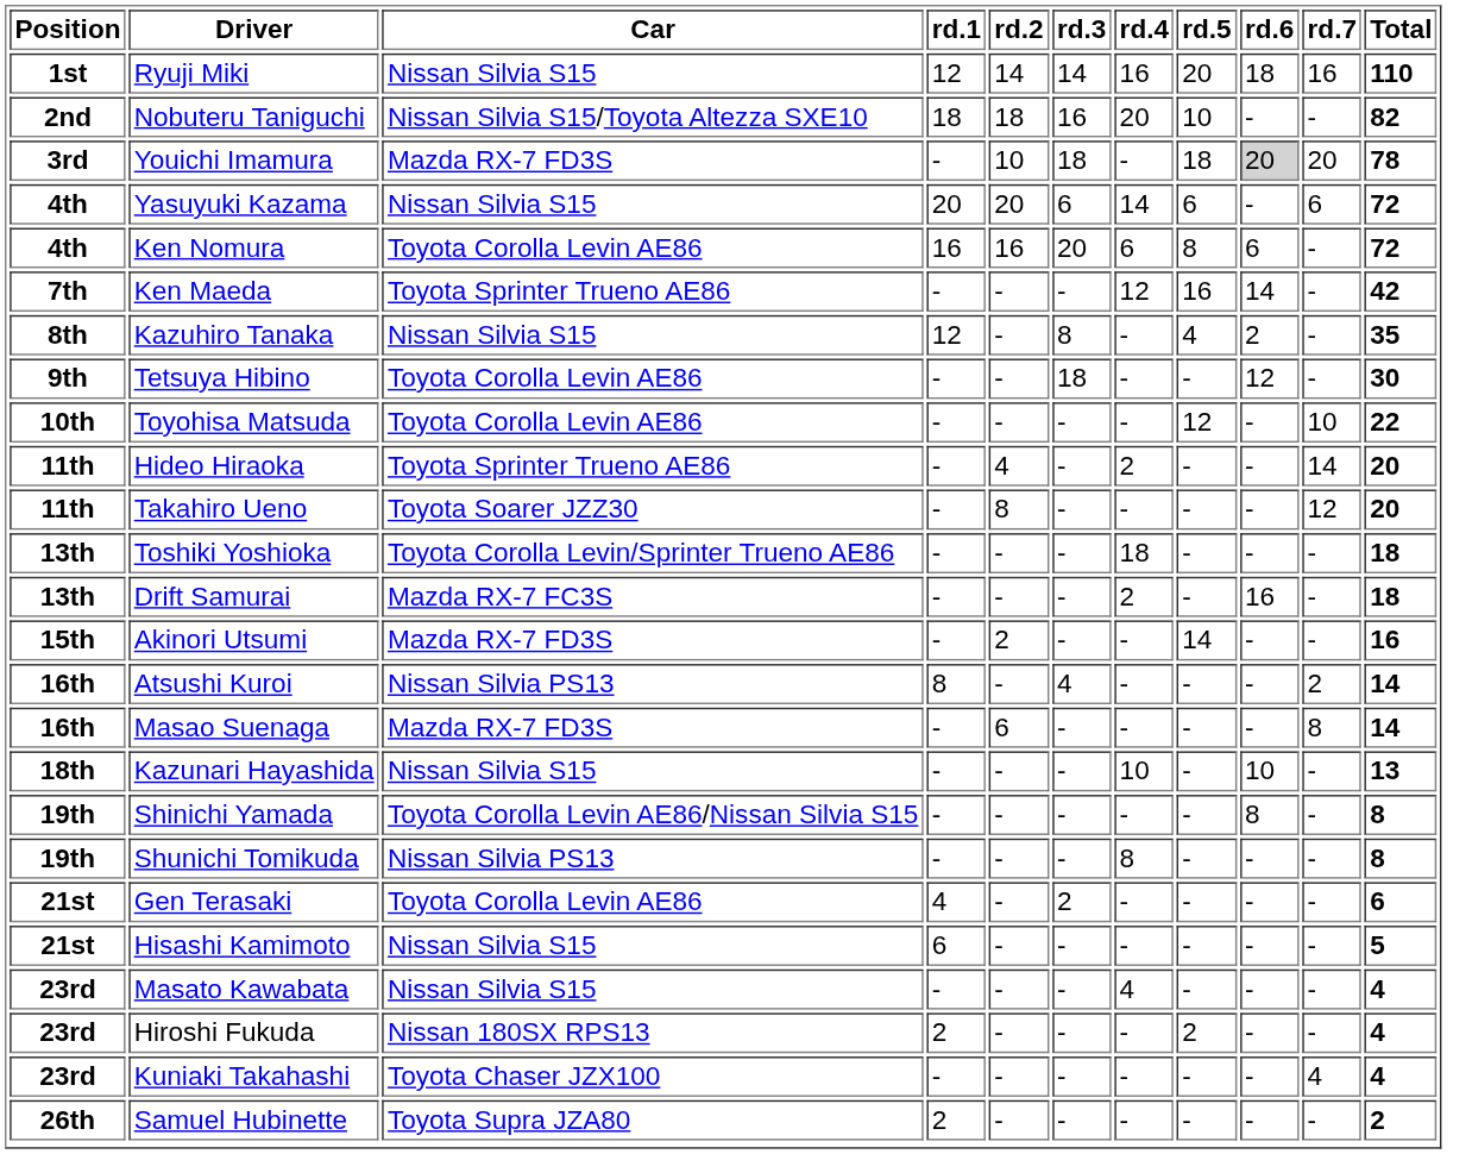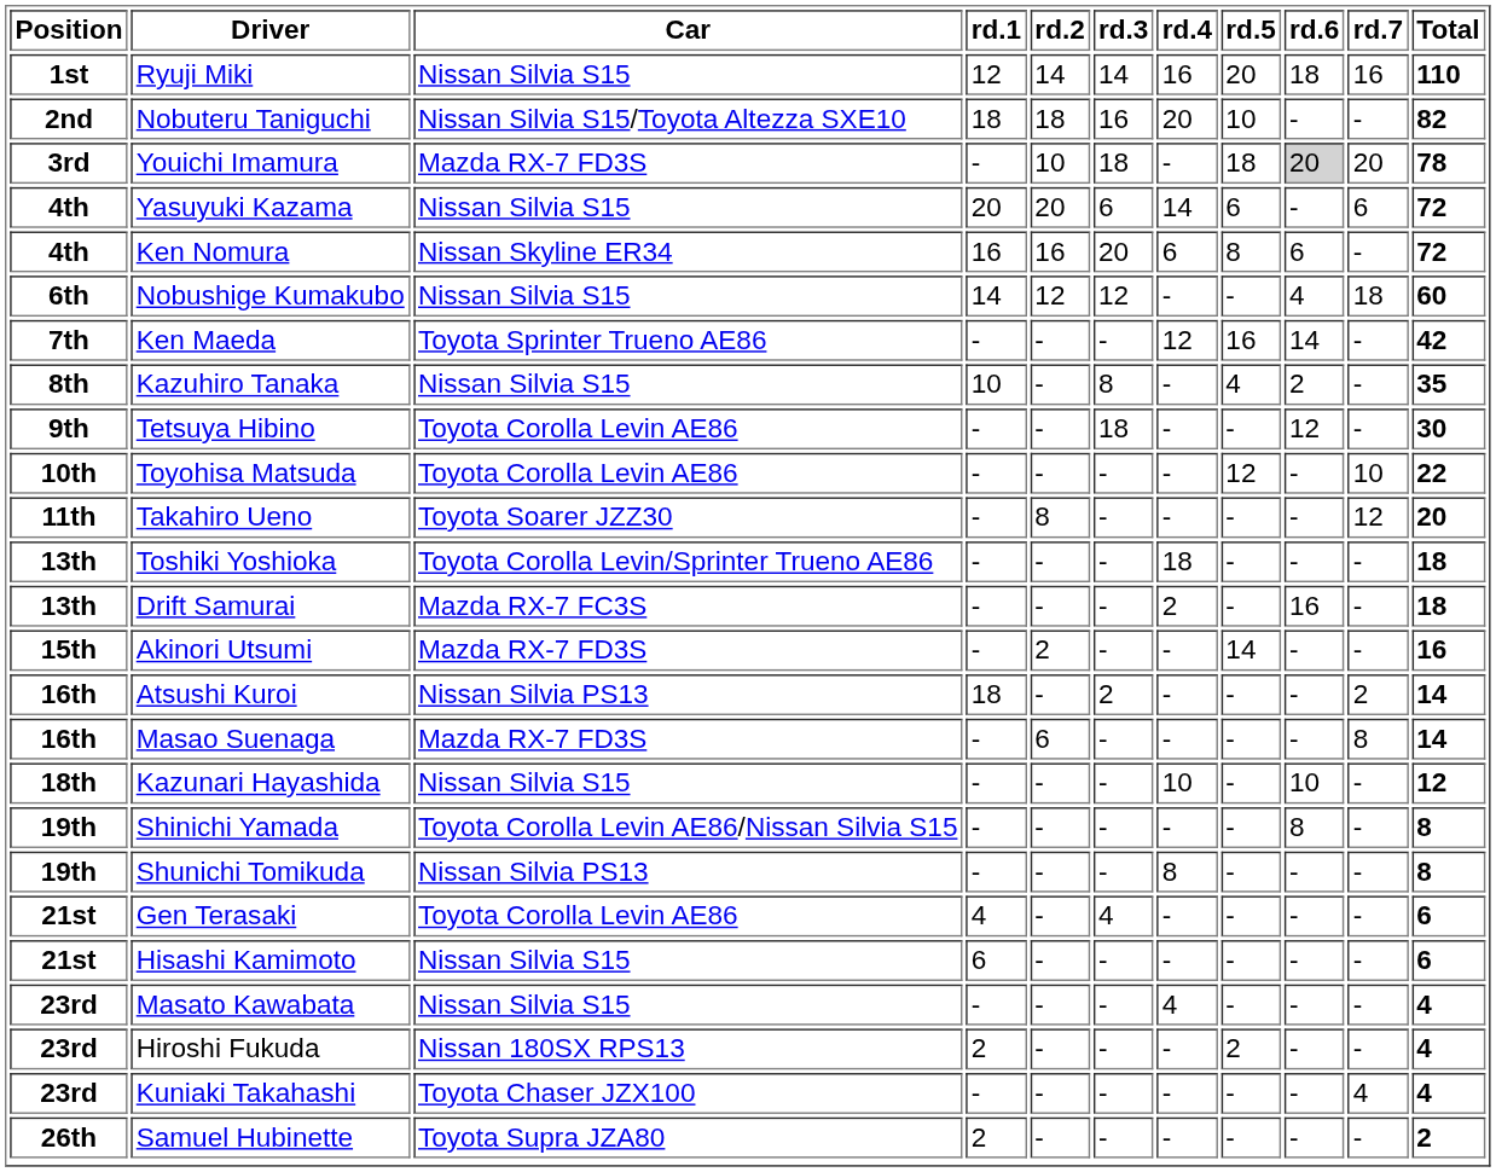 <table border="1" cellpadding="2">
 <tr>
 <th>Position</th>
 <th>Driver</th>
 <th>Car</th>
 <th>rd.1</th>
 <th>rd.2</th>
 <th>rd.3</th>
 <th>rd.4</th>
 <th>rd.5</th>
 <th>rd.6</th>
 <th>rd.7</th>
 <th>Total</th>
 </tr>
 <tr>
 <th>1st</th>
 <td><a href='#'>Ryuji Miki</a></td>
 <td><a href='#'>Nissan Silvia S15</a></td>
 <td>12</td>
 <td>14</td>
 <td>14</td>
 <td>16</td>
 <td>20</td>
 <td>18</td>
 <td>16</td>
 <td><strong>110</strong></td>
 </tr>
 <tr>
 <th>2nd</th>
 <td><a href='#'>Nobuteru Taniguchi</a></td>
 <td><a href='#'>Nissan Silvia S15</a>/<a href='#'>Toyota Altezza SXE10</a></td>
 <td>18</td>
 <td>18</td>
 <td>16</td>
 <td>20</td>
 <td>10</td>
 <td>-</td>
 <td>-</td>
 <td><strong>82</strong></td>
 </tr>
 <tr>
 <th>3rd</th>
 <td><a href='#'>Youichi Imamura</a></td>
 <td><a href='#'>Mazda RX-7 FD3S</a></td>
 <td>-</td>
 <td>10</td>
 <td>18</td>
 <td>-</td>
 <td>18</td>
 <td style="background: lightgrey;">20</td>
 <td>20</td>
 <td><strong>78</strong></td>
 </tr>
 <tr>
 <th>4th</th>
 <td><a href='#'>Yasuyuki Kazama</a></td>
 <td><a href='#'>Nissan Silvia S15</a></td>
 <td>20</td>
 <td>20</td>
 <td>6</td>
 <td>14</td>
 <td>6</td>
 <td>-</td>
 <td>6</td>
 <td><strong>72</strong></td>
 </tr>
 <tr>
 <th>4th</th>
 <td><a href='#'>Ken Nomura</a></td>
-<td><a href='#'>Toyota Corolla Levin AE86</a></td>
+<td><a href='#'>Nissan Skyline ER34</a></td>
 <td>16</td>
 <td>16</td>
 <td>20</td>
 <td>6</td>
 <td>8</td>
 <td>6</td>
 <td>-</td>
 <td><strong>72</strong></td>
+</tr>
+<tr>
+<th>6th</th>
+<td><a href='#'>Nobushige Kumakubo</a></td>
+<td><a href='#'>Nissan Silvia S15</a></td>
+<td>14</td>
+<td>12</td>
+<td>12</td>
+<td>-</td>
+<td>-</td>
+<td>4</td>
+<td>18</td>
+<td><strong>60</strong></td>
 </tr>
 <tr>
 <th>7th</th>
 <td><a href='#'>Ken Maeda</a></td>
 <td><a href='#'>Toyota Sprinter Trueno AE86</a></td>
 <td>-</td>
 <td>-</td>
 <td>-</td>
 <td>12</td>
 <td>16</td>
 <td>14</td>
 <td>-</td>
 <td><strong>42</strong></td>
 </tr>
 <tr>
 <th>8th</th>
 <td><a href='#'>Kazuhiro Tanaka</a></td>
 <td><a href='#'>Nissan Silvia S15</a></td>
-<td>12</td>
+<td>10</td>
 <td>-</td>
 <td>8</td>
 <td>-</td>
 <td>4</td>
 <td>2</td>
 <td>-</td>
 <td><strong>35</strong></td>
 </tr>
 <tr>
 <th>9th</th>
 <td><a href='#'>Tetsuya Hibino</a></td>
 <td><a href='#'>Toyota Corolla Levin AE86</a></td>
 <td>-</td>
 <td>-</td>
 <td>18</td>
 <td>-</td>
 <td>-</td>
 <td>12</td>
 <td>-</td>
 <td><strong>30</strong></td>
 </tr>
 <tr>
 <th>10th</th>
 <td><a href='#'>Toyohisa Matsuda</a></td>
 <td><a href='#'>Toyota Corolla Levin AE86</a></td>
 <td>-</td>
 <td>-</td>
 <td>-</td>
 <td>-</td>
 <td>12</td>
 <td>-</td>
 <td>10</td>
 <td><strong>22</strong></td>
-</tr>
-<tr>
-<th>11th</th>
-<td><a href='#'>Hideo Hiraoka</a></td>
-<td><a href='#'>Toyota Sprinter Trueno AE86</a></td>
-<td>-</td>
-<td>4</td>
-<td>-</td>
-<td>2</td>
-<td>-</td>
-<td>-</td>
-<td>14</td>
-<td><strong>20</strong></td>
 </tr>
 <tr>
 <th>11th</th>
 <td><a href='#'>Takahiro Ueno</a></td>
 <td><a href='#'>Toyota Soarer JZZ30</a></td>
 <td>-</td>
 <td>8</td>
 <td>-</td>
 <td>-</td>
 <td>-</td>
 <td>-</td>
 <td>12</td>
 <td><strong>20</strong></td>
 </tr>
 <tr>
 <th>13th</th>
 <td><a href='#'>Toshiki Yoshioka</a></td>
 <td><a href='#'>Toyota Corolla Levin/Sprinter Trueno AE86</a></td>
 <td>-</td>
 <td>-</td>
 <td>-</td>
 <td>18</td>
 <td>-</td>
 <td>-</td>
 <td>-</td>
 <td><strong>18</strong></td>
 </tr>
 <tr>
 <th>13th</th>
 <td><a href='#'>Drift Samurai</a></td>
 <td><a href='#'>Mazda RX-7 FC3S</a></td>
 <td>-</td>
 <td>-</td>
 <td>-</td>
 <td>2</td>
 <td>-</td>
 <td>16</td>
 <td>-</td>
 <td><strong>18</strong></td>
 </tr>
 <tr>
 <th>15th</th>
 <td><a href='#'>Akinori Utsumi</a></td>
 <td><a href='#'>Mazda RX-7 FD3S</a></td>
 <td>-</td>
 <td>2</td>
 <td>-</td>
 <td>-</td>
 <td>14</td>
 <td>-</td>
 <td>-</td>
 <td><strong>16</strong></td>
 </tr>
 <tr>
 <th>16th</th>
 <td><a href='#'>Atsushi Kuroi</a></td>
 <td><a href='#'>Nissan Silvia PS13</a></td>
-<td>8</td>
+<td>18</td>
 <td>-</td>
-<td>4</td>
+<td>2</td>
 <td>-</td>
 <td>-</td>
 <td>-</td>
 <td>2</td>
 <td><strong>14</strong></td>
 </tr>
 <tr>
 <th>16th</th>
 <td><a href='#'>Masao Suenaga</a></td>
 <td><a href='#'>Mazda RX-7 FD3S</a></td>
 <td>-</td>
 <td>6</td>
 <td>-</td>
 <td>-</td>
 <td>-</td>
 <td>-</td>
 <td>8</td>
 <td><strong>14</strong></td>
 </tr>
 <tr>
 <th>18th</th>
 <td><a href='#'>Kazunari Hayashida</a></td>
 <td><a href='#'>Nissan Silvia S15</a></td>
 <td>-</td>
 <td>-</td>
 <td>-</td>
 <td>10</td>
 <td>-</td>
 <td>10</td>
 <td>-</td>
-<td><strong>13</strong></td>
+<td><strong>12</strong></td>
 </tr>
 <tr>
 <th>19th</th>
 <td><a href='#'>Shinichi Yamada</a></td>
 <td><a href='#'>Toyota Corolla Levin AE86</a>/<a href='#'>Nissan Silvia S15</a></td>
 <td>-</td>
 <td>-</td>
 <td>-</td>
 <td>-</td>
 <td>-</td>
 <td>8</td>
 <td>-</td>
 <td><strong>8</strong></td>
 </tr>
 <tr>
 <th>19th</th>
 <td><a href='#'>Shunichi Tomikuda</a></td>
 <td><a href='#'>Nissan Silvia PS13</a></td>
 <td>-</td>
 <td>-</td>
 <td>-</td>
 <td>8</td>
 <td>-</td>
 <td>-</td>
 <td>-</td>
 <td><strong>8</strong></td>
 </tr>
 <tr>
 <th>21st</th>
 <td><a href='#'>Gen Terasaki</a></td>
 <td><a href='#'>Toyota Corolla Levin AE86</a></td>
 <td>4</td>
 <td>-</td>
-<td>2</td>
+<td>4</td>
 <td>-</td>
 <td>-</td>
 <td>-</td>
 <td>-</td>
 <td><strong>6</strong></td>
 </tr>
 <tr>
 <th>21st</th>
 <td><a href='#'>Hisashi Kamimoto</a></td>
 <td><a href='#'>Nissan Silvia S15</a></td>
 <td>6</td>
 <td>-</td>
 <td>-</td>
 <td>-</td>
 <td>-</td>
 <td>-</td>
 <td>-</td>
-<td><strong>5</strong></td>
+<td><strong>6</strong></td>
 </tr>
 <tr>
 <th>23rd</th>
 <td><a href='#'>Masato Kawabata</a></td>
 <td><a href='#'>Nissan Silvia S15</a></td>
 <td>-</td>
 <td>-</td>
 <td>-</td>
 <td>4</td>
 <td>-</td>
 <td>-</td>
 <td>-</td>
 <td><strong>4</strong></td>
 </tr>
 <tr>
 <th>23rd</th>
 <td>Hiroshi Fukuda</td>
 <td><a href='#'>Nissan 180SX RPS13</a></td>
 <td>2</td>
 <td>-</td>
 <td>-</td>
 <td>-</td>
 <td>2</td>
 <td>-</td>
 <td>-</td>
 <td><strong>4</strong></td>
 </tr>
 <tr>
 <th>23rd</th>
 <td><a href='#'>Kuniaki Takahashi</a></td>
 <td><a href='#'>Toyota Chaser JZX100</a></td>
 <td>-</td>
 <td>-</td>
 <td>-</td>
 <td>-</td>
 <td>-</td>
 <td>-</td>
 <td>4</td>
 <td><strong>4</strong></td>
 </tr>
 <tr>
 <th>26th</th>
 <td><a href='#'>Samuel Hubinette</a></td>
 <td><a href='#'>Toyota Supra JZA80</a></td>
 <td>2</td>
 <td>-</td>
 <td>-</td>
 <td>-</td>
 <td>-</td>
 <td>-</td>
 <td>-</td>
 <td><strong>2</strong></td>
 </tr>
 <tr>
 </tr>
 </table>
